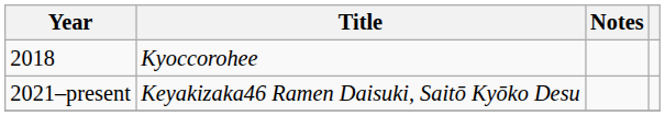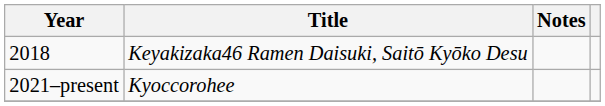 <table class="wikitable sortable">
 <tr>
 <th>Year</th>
 <th>Title</th>
 <th>Notes</th>
 <th class="unsortable"></th>
 </tr>
 <tr>
 <td>2018</td>
-<td><em>Kyoccorohee</em></td>
+<td><em>Keyakizaka46 Ramen Daisuki, Saitō Kyōko Desu</em></td>
 <td></td>
 <td></td>
 </tr>
 <tr>
 <td>2021–present</td>
-<td><em>Keyakizaka46 Ramen Daisuki, Saitō Kyōko Desu</em></td>
+<td><em>Kyoccorohee</em></td>
 <td></td>
 <td></td>
 </tr>
 <tr>
 </tr>
 </table>
